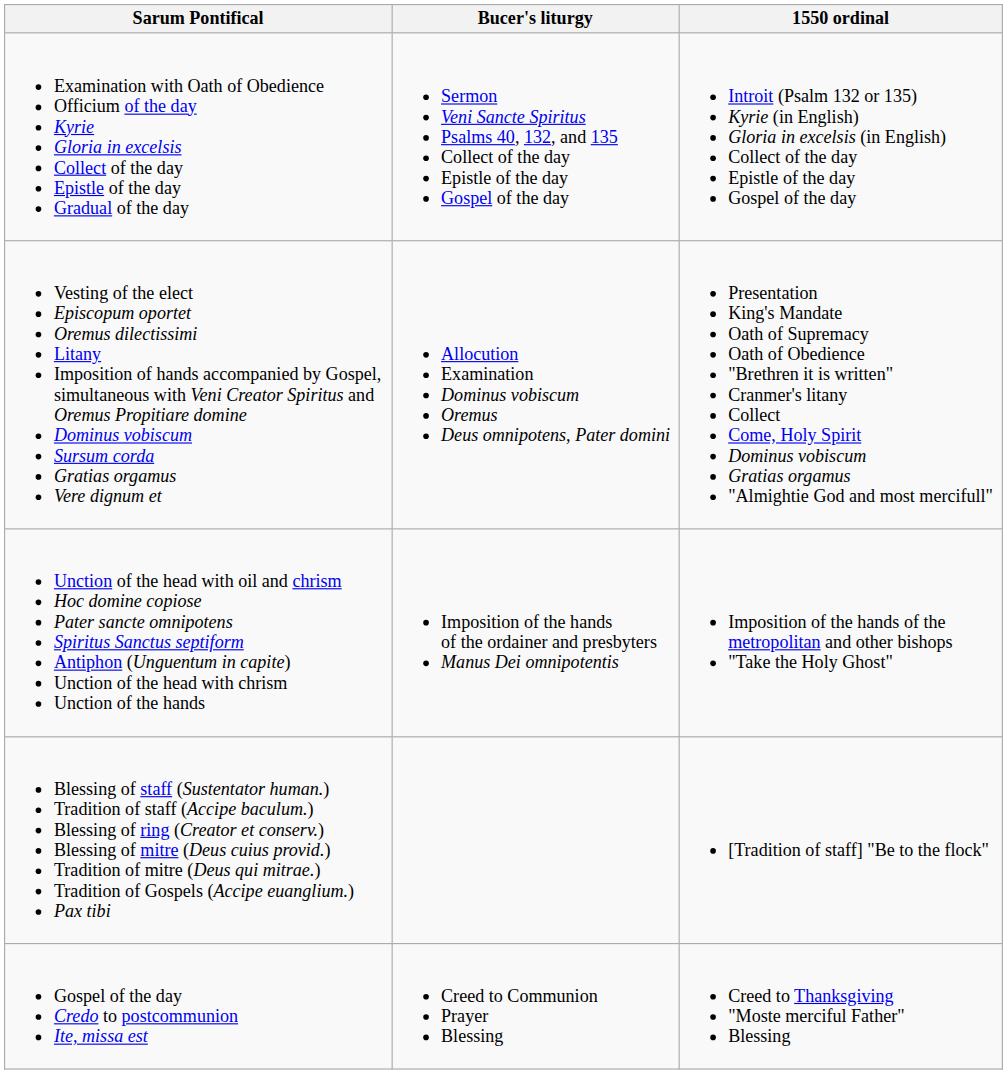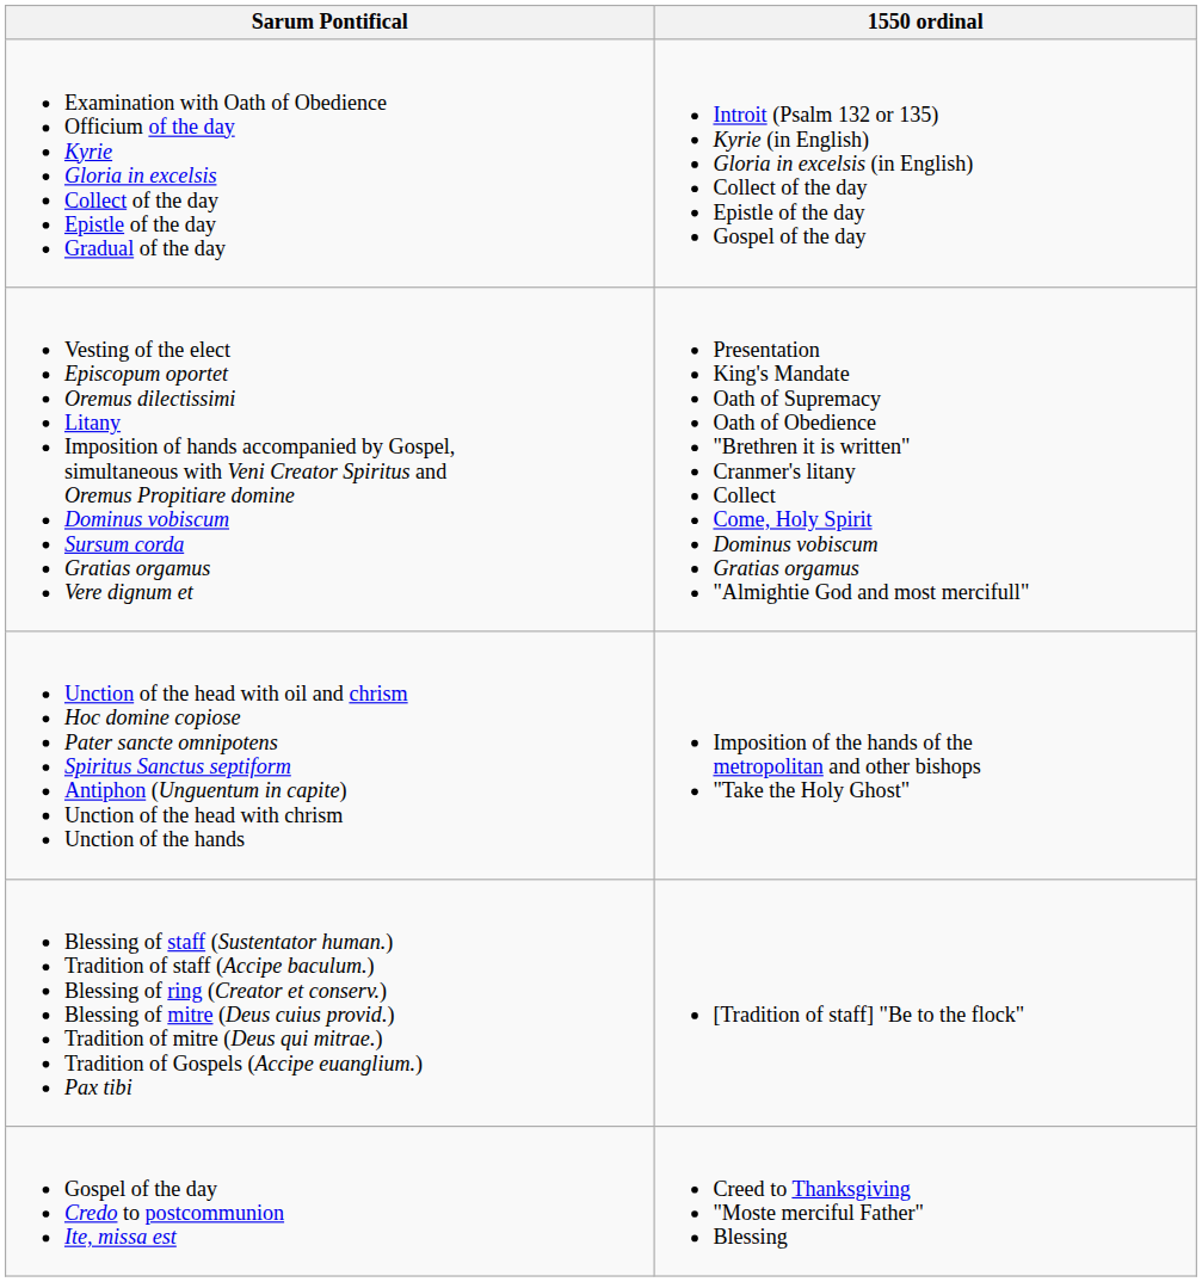 <table role="presentation" class="wikitable mw-collapsible mw-collapsed" style="width:100%;">
 <tr>
 <th>Sarum Pontifical</th>
-<th>Bucer's liturgy</th>
 <th>1550 ordinal</th>
 </tr>
 <tr>
 <td><br><ul><li>Examination with Oath of Obedience</li><li>Officium <a href='#'>of the day</a></li><li><em><a href='#'>Kyrie</a></em></li><li><em><a href='#'>Gloria in excelsis</a></em></li><li><a href='#'>Collect</a> of the day</li><li><a href='#'>Epistle</a> of the day</li><li><a href='#'>Gradual</a> of the day</li></ul></td>
-<td><br><ul><li><a href='#'>Sermon</a></li><li><em><a href='#'>Veni Sancte Spiritus</a></em></li><li><a href='#'>Psalms 40</a>, <a href='#'>132</a>, and <a href='#'>135</a></li><li>Collect of the day</li><li>Epistle of the day</li><li><a href='#'>Gospel</a> of the day</li></ul></td>
 <td><br><ul><li><a href='#'>Introit</a> (Psalm 132 or 135)</li><li><em>Kyrie</em> (in English)</li><li><em>Gloria in excelsis</em> (in English)</li><li>Collect of the day</li><li>Epistle of the day</li><li>Gospel of the day</li></ul></td>
 </tr>
 <tr>
 <td><br><ul><li>Vesting of the elect</li><li><em>Episcopum oportet</em></li><li><em>Oremus dilectissimi</em></li><li><a href='#'>Litany</a></li><li>Imposition of hands accompanied by Gospel,<br>simultaneous with <em>Veni Creator Spiritus</em> and<br><em>Oremus Propitiare domine</em></li><li><em><a href='#'>Dominus vobiscum</a></em></li><li><em><a href='#'>Sursum corda</a></em></li><li><em>Gratias orgamus</em></li><li><em>Vere dignum et</em></li></ul></td>
-<td><br><ul><li><a href='#'>Allocution</a></li><li>Examination</li><li><em>Dominus vobiscum</em></li><li><em>Oremus</em></li><li><em>Deus omnipotens, Pater domini</em></li></ul></td>
 <td><br><ul><li>Presentation</li><li>King's Mandate</li><li>Oath of Supremacy</li><li>Oath of Obedience</li><li>"Brethren it is written"</li><li>Cranmer's litany</li><li>Collect</li><li><a href='#'>Come, Holy Spirit</a></li><li><em>Dominus vobiscum</em></li><li><em>Gratias orgamus</em></li><li>"Almightie God and most mercifull"</li></ul></td>
 </tr>
 <tr>
 <td><br><ul><li><a href='#'>Unction</a> of the head with oil and <a href='#'>chrism</a></li><li><em>Hoc domine copiose</em></li><li><em>Pater sancte omnipotens</em></li><li><em><a href='#'>Spiritus Sanctus septiform</a></em></li><li><a href='#'>Antiphon</a> (<em>Unguentum in capite</em>)</li><li>Unction of the head with chrism</li><li>Unction of the hands</li></ul></td>
-<td><br><ul><li>Imposition of the hands<br>of the ordainer and presbyters</li><li><em>Manus Dei omnipotentis</em></li></ul></td>
 <td><br><ul><li>Imposition of the hands of the<br><a href='#'>metropolitan</a> and other bishops</li><li>"Take the Holy Ghost"</li></ul></td>
 </tr>
 <tr>
 <td><br><ul><li>Blessing of <a href='#'>staff</a> (<em>Sustentator human.</em>)</li><li>Tradition of staff (<em>Accipe baculum.</em>)</li><li>Blessing of <a href='#'>ring</a> (<em>Creator et conserv.</em>)</li><li>Blessing of <a href='#'>mitre</a> (<em>Deus cuius provid.</em>)</li><li>Tradition of mitre (<em>Deus qui mitrae.</em>)</li><li>Tradition of Gospels (<em>Accipe euanglium.</em>)</li><li><em>Pax tibi</em></li></ul></td>
-<td></td>
 <td><br><ul><li>[Tradition of staff] "Be to the flock"</li></ul></td>
 </tr>
 <tr>
 <td><br><ul><li>Gospel of the day</li><li><em><a href='#'>Credo</a></em> to <a href='#'>postcommunion</a></li><li><em><a href='#'>Ite, missa est</a></em></li></ul></td>
-<td><br><ul><li>Creed to Communion</li><li>Prayer</li><li>Blessing</li></ul></td>
 <td><br><ul><li>Creed to <a href='#'>Thanksgiving</a></li><li>"Moste merciful Father"</li><li>Blessing</li></ul></td>
 </tr>
 </table>
